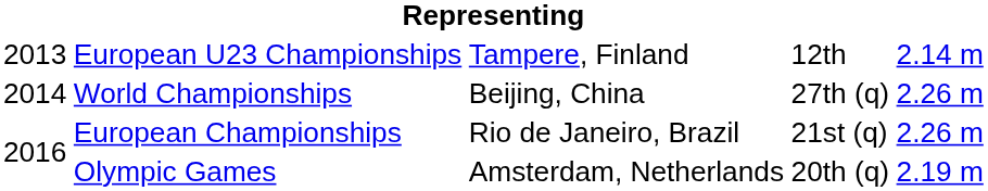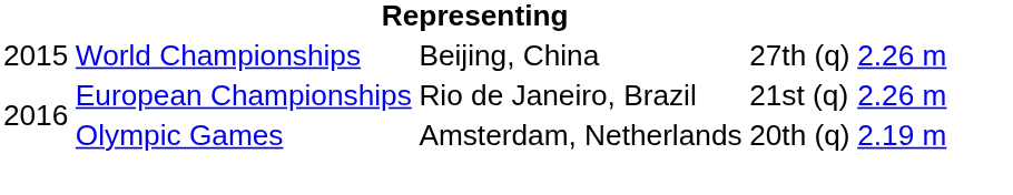 <table>
 <tr>
 <th colspan="5">Representing </th>
 </tr>
 <tr>
-<td>2013</td>
-<td><a href='#'>European U23 Championships</a></td>
-<td><a href='#'>Tampere</a>, Finland</td>
-<td>12th</td>
-<td><a href='#'>2.14 m</a></td>
-</tr>
-<tr>
-<td>2014</td>
+<td>2015</td>
 <td><a href='#'>World Championships</a></td>
 <td>Beijing, China</td>
 <td>27th (q)</td>
 <td><a href='#'>2.26 m</a></td>
 </tr>
 <tr>
 <td rowspan=2>2016</td>
 <td><a href='#'>European Championships</a></td>
 <td>Rio de Janeiro, Brazil</td>
 <td>21st (q)</td>
 <td><a href='#'>2.26 m</a></td>
 </tr>
 <tr>
 <td><a href='#'>Olympic Games</a></td>
 <td>Amsterdam, Netherlands</td>
 <td>20th (q)</td>
 <td><a href='#'>2.19 m</a></td>
 </tr>
 </table>
